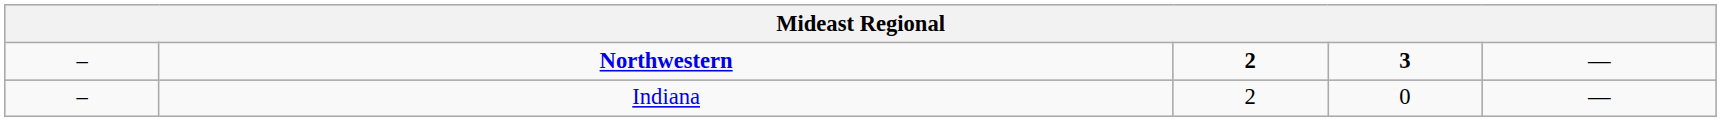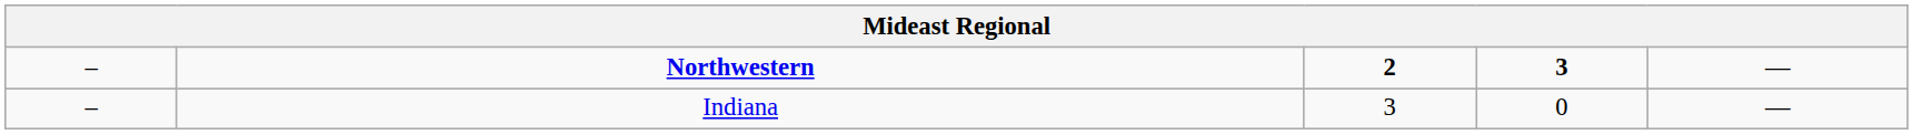 <table class="wikitable" style="font-size:90%; width: 55%; text-align: center">
 <tr>
 <th colspan=5>Mideast Regional</th>
 </tr>
 <tr>
 <td>–</td>
 <td><strong><a href='#'>Northwestern</a></strong></td>
 <td><strong>2</strong></td>
 <td><strong>3</strong></td>
 <td>—</td>
 </tr>
 <tr>
 <td>–</td>
 <td><a href='#'>Indiana</a></td>
-<td>2</td>
+<td>3</td>
 <td>0</td>
 <td>—</td>
 </tr>
 </table>
